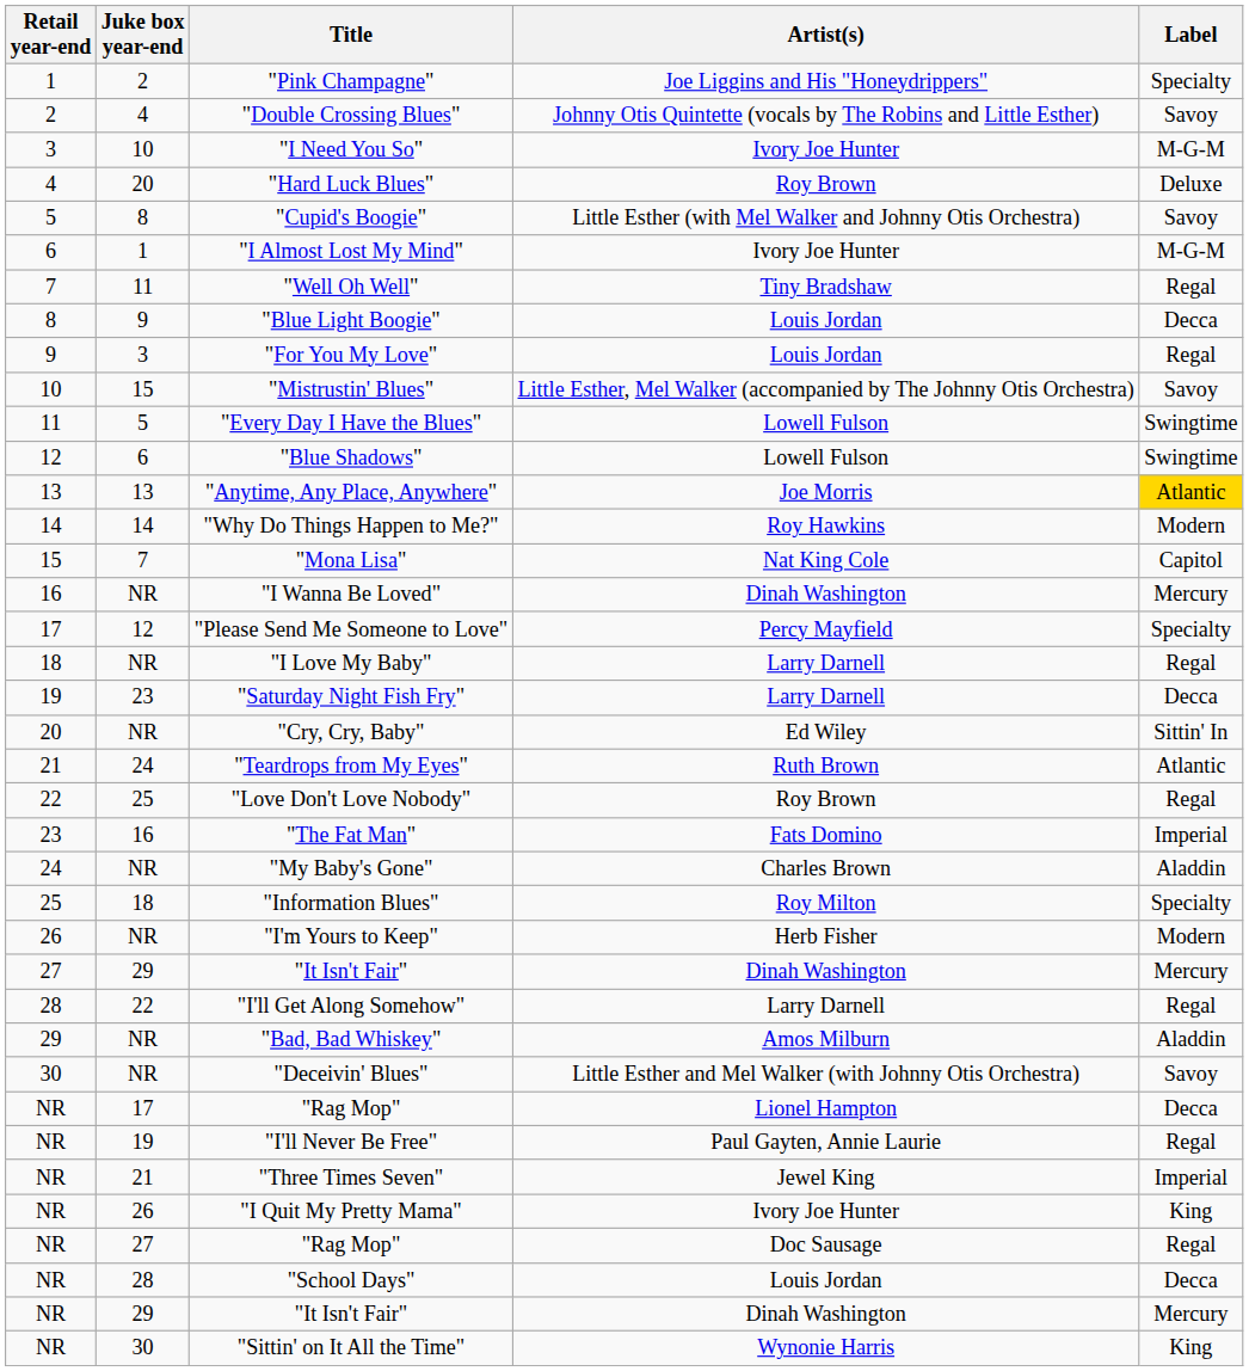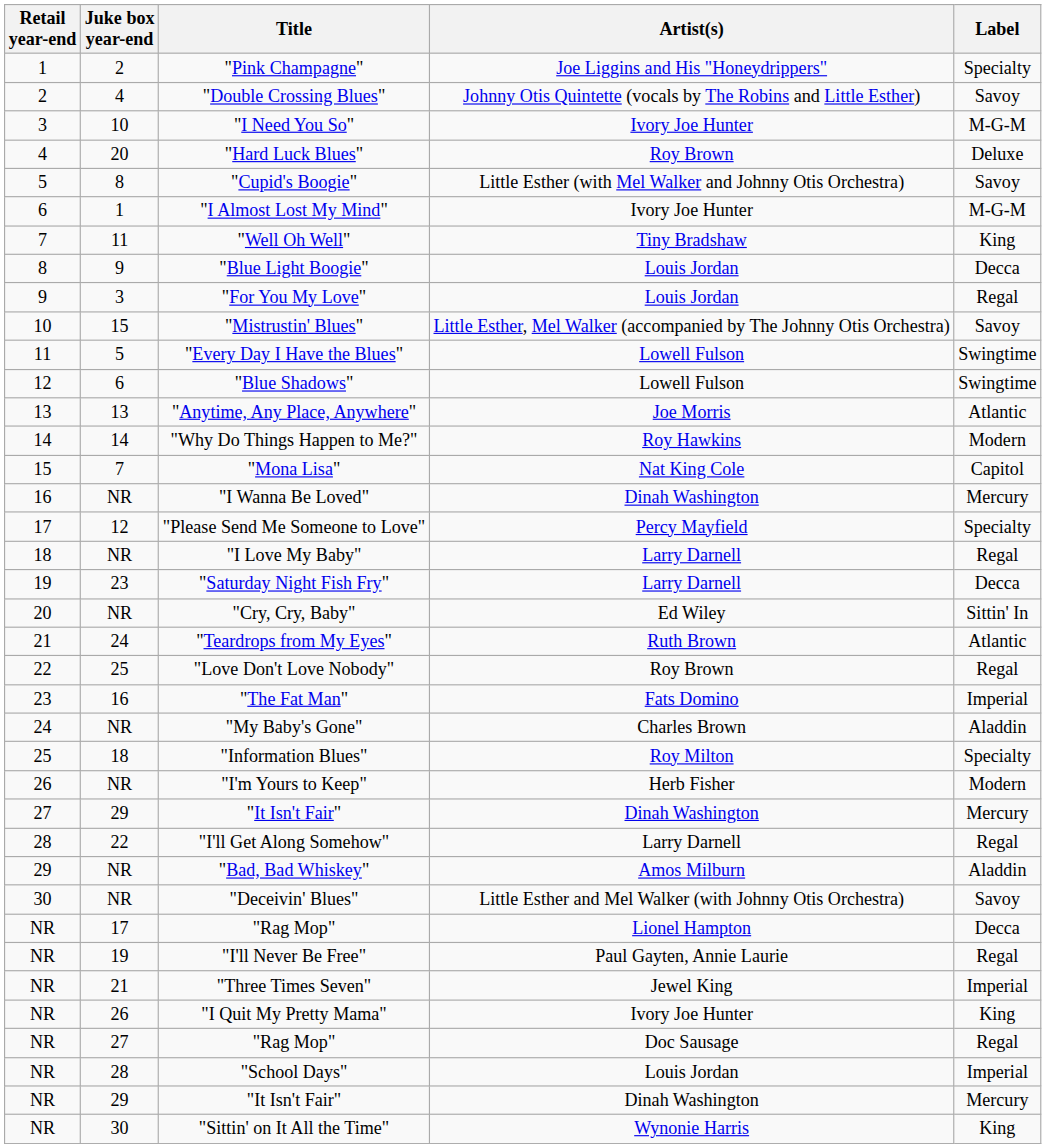 <table class="wikitable sortable" style="text-align: center">
 <tr>
 <th scope="col">Retail<br>year-end</th>
 <th scope="col">Juke box<br>year-end</th>
 <th scope="col">Title</th>
 <th scope="col">Artist(s)</th>
 <th scope="col">Label</th>
 </tr>
 <tr>
 <td>1</td>
 <td>2</td>
 <td>"<a href='#'>Pink Champagne</a>"</td>
 <td><a href='#'>Joe Liggins and His "Honeydrippers"</a></td>
 <td>Specialty</td>
 </tr>
 <tr>
 <td>2</td>
 <td>4</td>
 <td>"<a href='#'>Double Crossing Blues</a>"</td>
 <td><a href='#'>Johnny Otis Quintette</a> (vocals by <a href='#'>The Robins</a> and <a href='#'>Little Esther</a>)</td>
 <td>Savoy</td>
 </tr>
 <tr>
 <td>3</td>
 <td>10</td>
 <td>"<a href='#'>I Need You So</a>"</td>
 <td><a href='#'>Ivory Joe Hunter</a></td>
 <td>M-G-M</td>
 </tr>
 <tr>
 <td>4</td>
 <td>20</td>
 <td>"<a href='#'>Hard Luck Blues</a>"</td>
 <td><a href='#'>Roy Brown</a></td>
 <td>Deluxe</td>
 </tr>
 <tr>
 <td>5</td>
 <td>8</td>
 <td>"<a href='#'>Cupid's Boogie</a>"</td>
 <td>Little Esther (with  <a href='#'>Mel Walker</a> and Johnny Otis Orchestra)</td>
 <td>Savoy</td>
 </tr>
 <tr>
 <td>6</td>
 <td>1</td>
 <td>"<a href='#'>I Almost Lost My Mind</a>"</td>
 <td>Ivory Joe Hunter</td>
 <td>M-G-M</td>
 </tr>
 <tr>
 <td>7</td>
 <td>11</td>
 <td>"<a href='#'>Well Oh Well</a>"</td>
 <td><a href='#'>Tiny Bradshaw</a></td>
-<td>Regal</td>
+<td>King</td>
 </tr>
 <tr>
 <td>8</td>
 <td>9</td>
 <td>"<a href='#'>Blue Light Boogie</a>"</td>
 <td><a href='#'>Louis Jordan</a></td>
 <td>Decca</td>
 </tr>
 <tr>
 <td>9</td>
 <td>3</td>
 <td>"<a href='#'>For You My Love</a>"</td>
 <td><a href='#'>Louis Jordan</a></td>
 <td>Regal</td>
 </tr>
 <tr>
 <td>10</td>
 <td>15</td>
 <td>"<a href='#'>Mistrustin' Blues</a>"</td>
 <td><a href='#'>Little Esther</a>, <a href='#'>Mel Walker</a> (accompanied by The Johnny Otis Orchestra)</td>
 <td>Savoy</td>
 </tr>
 <tr>
 <td>11</td>
 <td>5</td>
 <td>"<a href='#'>Every Day I Have the Blues</a>"</td>
 <td><a href='#'>Lowell Fulson</a></td>
 <td>Swingtime</td>
 </tr>
 <tr>
 <td>12</td>
 <td>6</td>
 <td>"<a href='#'>Blue Shadows</a>"</td>
 <td>Lowell Fulson</td>
 <td>Swingtime</td>
 </tr>
 <tr>
 <td>13</td>
 <td>13</td>
 <td>"<a href='#'>Anytime, Any Place, Anywhere</a>"</td>
 <td><a href='#'>Joe Morris</a></td>
-<td style="background: gold;">Atlantic</td>
+<td>Atlantic</td>
 </tr>
 <tr>
 <td>14</td>
 <td>14</td>
 <td>"Why Do Things Happen to Me?"</td>
 <td><a href='#'>Roy Hawkins</a></td>
 <td>Modern</td>
 </tr>
 <tr>
 <td>15</td>
 <td>7</td>
 <td>"<a href='#'>Mona Lisa</a>"</td>
 <td><a href='#'>Nat King Cole</a></td>
 <td>Capitol</td>
 </tr>
 <tr>
 <td>16</td>
 <td>NR</td>
 <td>"I Wanna Be Loved"</td>
 <td><a href='#'>Dinah Washington</a></td>
 <td>Mercury</td>
 </tr>
 <tr>
 <td>17</td>
 <td>12</td>
 <td>"Please Send Me Someone to Love"</td>
 <td><a href='#'>Percy Mayfield</a></td>
 <td>Specialty</td>
 </tr>
 <tr>
 <td>18</td>
 <td>NR</td>
 <td>"I Love My Baby"</td>
 <td><a href='#'>Larry Darnell</a></td>
 <td>Regal</td>
 </tr>
 <tr>
 <td>19</td>
 <td>23</td>
 <td>"<a href='#'>Saturday Night Fish Fry</a>"</td>
 <td><a href='#'>Larry Darnell</a></td>
 <td>Decca</td>
 </tr>
 <tr>
 <td>20</td>
 <td>NR</td>
 <td>"Cry, Cry, Baby"</td>
 <td>Ed Wiley</td>
 <td>Sittin' In</td>
 </tr>
 <tr>
 <td>21</td>
 <td>24</td>
 <td>"<a href='#'>Teardrops from My Eyes</a>"</td>
 <td><a href='#'>Ruth Brown</a></td>
 <td>Atlantic</td>
 </tr>
 <tr>
 <td>22</td>
 <td>25</td>
 <td>"Love Don't Love Nobody"</td>
 <td>Roy Brown</td>
 <td>Regal</td>
 </tr>
 <tr>
 <td>23</td>
 <td>16</td>
 <td>"<a href='#'>The Fat Man</a>"</td>
 <td><a href='#'>Fats Domino</a></td>
 <td>Imperial</td>
 </tr>
 <tr milb>
 <td>24</td>
 <td>NR</td>
 <td>"My Baby's Gone"</td>
 <td>Charles Brown</td>
 <td>Aladdin</td>
 </tr>
 <tr>
 <td>25</td>
 <td>18</td>
 <td>"Information Blues"</td>
 <td><a href='#'>Roy Milton</a></td>
 <td>Specialty</td>
 </tr>
 <tr>
 <td>26</td>
 <td>NR</td>
 <td>"I'm Yours to Keep"</td>
 <td>Herb Fisher</td>
 <td>Modern</td>
 </tr>
 <tr>
 <td>27</td>
 <td>29</td>
 <td>"<a href='#'>It Isn't Fair</a>"</td>
 <td><a href='#'>Dinah Washington</a></td>
 <td>Mercury</td>
 </tr>
 <tr>
 <td>28</td>
 <td>22</td>
 <td>"I'll Get Along Somehow"</td>
 <td>Larry Darnell</td>
 <td>Regal</td>
 </tr>
 <tr>
 <td>29</td>
 <td>NR</td>
 <td>"<a href='#'>Bad, Bad Whiskey</a>"</td>
 <td><a href='#'>Amos Milburn</a></td>
 <td>Aladdin</td>
 </tr>
 <tr>
 <td>30</td>
 <td>NR</td>
 <td>"Deceivin' Blues"</td>
 <td>Little Esther and Mel Walker (with Johnny Otis Orchestra)</td>
 <td>Savoy</td>
 </tr>
 <tr>
 <td>NR</td>
 <td>17</td>
 <td>"Rag Mop"</td>
 <td><a href='#'>Lionel Hampton</a></td>
 <td>Decca</td>
 </tr>
 <tr>
 <td>NR</td>
 <td>19</td>
 <td>"I'll Never Be Free"</td>
 <td>Paul Gayten, Annie Laurie</td>
 <td>Regal</td>
 </tr>
 <tr>
 <td>NR</td>
 <td>21</td>
 <td>"Three Times Seven"</td>
 <td>Jewel King</td>
 <td>Imperial</td>
 </tr>
 <tr>
 <td>NR</td>
 <td>26</td>
 <td>"I Quit My Pretty Mama"</td>
 <td>Ivory Joe Hunter</td>
 <td>King</td>
 </tr>
 <tr>
 <td>NR</td>
 <td>27</td>
 <td>"Rag Mop"</td>
 <td>Doc Sausage</td>
 <td>Regal</td>
 </tr>
 <tr>
 <td>NR</td>
 <td>28</td>
 <td>"School Days"</td>
 <td>Louis Jordan</td>
-<td>Decca</td>
+<td>Imperial</td>
 </tr>
 <tr>
 <td>NR</td>
 <td>29</td>
 <td>"It Isn't Fair"</td>
 <td>Dinah Washington</td>
 <td>Mercury</td>
 </tr>
 <tr>
 <td>NR</td>
 <td>30</td>
 <td>"Sittin' on It All the Time"</td>
 <td><a href='#'>Wynonie Harris</a></td>
 <td>King</td>
 </tr>
 </table>
